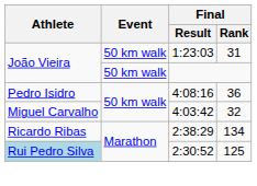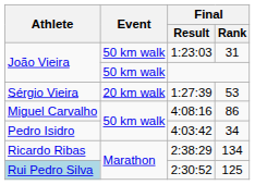 <table class="wikitable" style="font-size:90%">
 <tr>
 <th rowspan="2">Athlete</th>
 <th rowspan="2">Event</th>
 <th colspan="2">Final</th>
 </tr>
 <tr style="font-size:95%">
 <th>Result</th>
 <th>Rank</th>
 </tr>
 <tr align=center>
 <td align=left rowspan=2><a href='#'>João Vieira</a></td>
 <td align=left><a href='#'>50 km walk</a></td>
 <td>1:23:03</td>
 <td>31</td>
 </tr>
 <tr align=center>
 <td align=left><a href='#'>50 km walk</a></td>
 <td colspan=2></td>
 </tr>
 <tr align=center>
-<td align=left><a href='#'>Pedro Isidro</a></td>
-<td align=left rowspan=2><a href='#'>50 km walk</a></td>
-<td>4:08:16</td>
-<td>36</td>
+<td align=left><a href='#'>Sérgio Vieira</a></td>
+<td align=left><a href='#'>20 km walk</a></td>
+<td>1:27:39</td>
+<td>53</td>
 </tr>
 <tr align=center>
 <td align=left><a href='#'>Miguel Carvalho</a></td>
+<td align=left rowspan=2><a href='#'>50 km walk</a></td>
+<td>4:08:16</td>
+<td>86</td>
+</tr>
+<tr align=center>
+<td align=left><a href='#'>Pedro Isidro</a></td>
 <td>4:03:42</td>
-<td>32</td>
+<td>34</td>
 </tr>
 <tr align=center>
 <td align=left><a href='#'>Ricardo Ribas</a></td>
 <td align=left rowspan=2><a href='#'>Marathon</a></td>
 <td>2:38:29</td>
 <td>134</td>
 </tr>
 <tr align=center>
 <td align=left style="background: lightblue;"><a href='#'>Rui Pedro Silva</a></td>
 <td>2:30:52</td>
 <td>125</td>
 </tr>
 </table>
